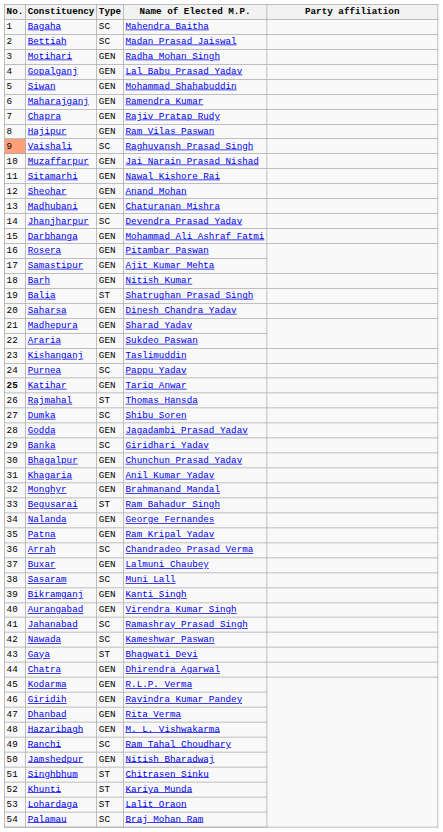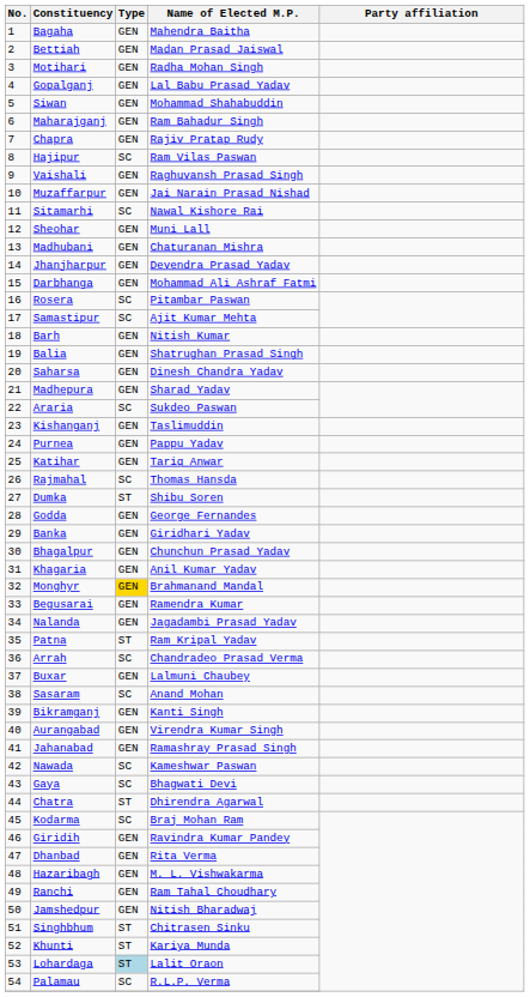 <table class="wikitable" style="font-size:95%;">
 <tr>
 <th>No.</th>
 <th>Constituency</th>
 <th>Type</th>
 <th>Name of Elected M.P.</th>
 <th colspan="2" style="width:18em">Party affiliation</th>
 </tr>
 <tr>
 <td>1</td>
 <td><a href='#'>Bagaha</a></td>
-<td>SC</td>
+<td>GEN</td>
 <td><a href='#'>Mahendra Baitha</a></td>
 <td></td>
 </tr>
 <tr>
 <td>2</td>
 <td><a href='#'>Bettiah</a></td>
-<td>SC</td>
+<td>GEN</td>
 <td><a href='#'>Madan Prasad Jaiswal</a></td>
 <td></td>
 </tr>
 <tr>
 <td>3</td>
 <td><a href='#'>Motihari</a></td>
 <td>GEN</td>
 <td><a href='#'>Radha Mohan Singh</a></td>
 </tr>
 <tr>
 <td>4</td>
 <td><a href='#'>Gopalganj</a></td>
 <td>GEN</td>
 <td><a href='#'>Lal Babu Prasad Yadav</a></td>
 <td></td>
 </tr>
 <tr>
 <td>5</td>
 <td><a href='#'>Siwan</a></td>
 <td>GEN</td>
 <td><a href='#'>Mohammad Shahabuddin</a></td>
 </tr>
 <tr>
 <td>6</td>
 <td><a href='#'>Maharajganj</a></td>
 <td>GEN</td>
-<td><a href='#'>Ramendra Kumar</a></td>
+<td><a href='#'>Ram Bahadur Singh</a></td>
 <td></td>
 </tr>
 <tr>
 <td>7</td>
 <td><a href='#'>Chapra</a></td>
 <td>GEN</td>
 <td><a href='#'>Rajiv Pratap Rudy</a></td>
 <td></td>
 </tr>
 <tr>
 <td>8</td>
 <td><a href='#'>Hajipur</a></td>
-<td>GEN</td>
+<td>SC</td>
 <td><a href='#'>Ram Vilas Paswan</a></td>
 <td></td>
 </tr>
 <tr>
-<td style="background: lightsalmon;">9</td>
+<td>9</td>
 <td><a href='#'>Vaishali</a></td>
-<td>SC</td>
+<td>GEN</td>
 <td><a href='#'>Raghuvansh Prasad Singh</a></td>
 <td></td>
 </tr>
 <tr>
 <td>10</td>
 <td><a href='#'>Muzaffarpur</a></td>
 <td>GEN</td>
 <td><a href='#'>Jai Narain Prasad Nishad</a></td>
 <td></td>
 </tr>
 <tr>
 <td>11</td>
 <td><a href='#'>Sitamarhi</a></td>
-<td>GEN</td>
+<td>SC</td>
 <td><a href='#'>Nawal Kishore Rai</a></td>
 </tr>
 <tr>
 <td>12</td>
 <td><a href='#'>Sheohar</a></td>
 <td>GEN</td>
-<td><a href='#'>Anand Mohan</a></td>
+<td><a href='#'>Muni Lall</a></td>
 <td></td>
 </tr>
 <tr>
 <td>13</td>
 <td><a href='#'>Madhubani</a></td>
 <td>GEN</td>
 <td><a href='#'>Chaturanan Mishra</a></td>
 <td></td>
 </tr>
 <tr>
 <td>14</td>
 <td><a href='#'>Jhanjharpur</a></td>
-<td>SC</td>
+<td>GEN</td>
 <td><a href='#'>Devendra Prasad Yadav</a></td>
 <td></td>
 </tr>
 <tr>
 <td>15</td>
 <td><a href='#'>Darbhanga</a></td>
 <td>GEN</td>
 <td><a href='#'>Mohammad Ali Ashraf Fatmi</a></td>
 <td></td>
 </tr>
 <tr>
 <td>16</td>
 <td><a href='#'>Rosera</a></td>
-<td>GEN</td>
+<td>SC</td>
 <td><a href='#'>Pitambar Paswan</a></td>
 </tr>
 <tr>
 <td>17</td>
 <td><a href='#'>Samastipur</a></td>
-<td>GEN</td>
+<td>SC</td>
 <td><a href='#'>Ajit Kumar Mehta</a></td>
 </tr>
 <tr>
 <td>18</td>
 <td><a href='#'>Barh</a></td>
 <td>GEN</td>
 <td><a href='#'>Nitish Kumar</a></td>
 <td></td>
 </tr>
 <tr>
 <td>19</td>
 <td><a href='#'>Balia</a></td>
-<td>ST</td>
+<td>GEN</td>
 <td><a href='#'>Shatrughan Prasad Singh</a></td>
 <td></td>
 </tr>
 <tr>
 <td>20</td>
 <td><a href='#'>Saharsa</a></td>
 <td>GEN</td>
 <td><a href='#'>Dinesh Chandra Yadav</a></td>
 <td></td>
 </tr>
 <tr>
 <td>21</td>
 <td><a href='#'>Madhepura</a></td>
 <td>GEN</td>
 <td><a href='#'>Sharad Yadav</a></td>
 </tr>
 <tr>
 <td>22</td>
 <td><a href='#'>Araria</a></td>
-<td>GEN</td>
+<td>SC</td>
 <td><a href='#'>Sukdeo Paswan</a></td>
 </tr>
 <tr>
 <td>23</td>
 <td><a href='#'>Kishanganj</a></td>
 <td>GEN</td>
 <td><a href='#'>Taslimuddin</a></td>
 <td></td>
 </tr>
 <tr>
 <td>24</td>
 <td><a href='#'>Purnea</a></td>
-<td>SC</td>
+<td>GEN</td>
 <td><a href='#'>Pappu Yadav</a></td>
 <td></td>
 </tr>
 <tr>
-<td><strong>25</strong></td>
+<td>25</td>
 <td><a href='#'>Katihar</a></td>
 <td>GEN</td>
 <td><a href='#'>Tariq Anwar</a></td>
 <td></td>
 </tr>
 <tr>
 <td>26</td>
 <td><a href='#'>Rajmahal</a></td>
-<td>ST</td>
+<td>SC</td>
 <td><a href='#'>Thomas Hansda</a></td>
 </tr>
 <tr>
 <td>27</td>
 <td><a href='#'>Dumka</a></td>
-<td>SC</td>
+<td>ST</td>
 <td><a href='#'>Shibu Soren</a></td>
 <td></td>
 </tr>
 <tr>
 <td>28</td>
 <td><a href='#'>Godda</a></td>
 <td>GEN</td>
-<td><a href='#'>Jagadambi Prasad Yadav</a></td>
+<td><a href='#'>George Fernandes</a></td>
 <td></td>
 </tr>
 <tr>
 <td>29</td>
 <td><a href='#'>Banka</a></td>
-<td>SC</td>
+<td>GEN</td>
 <td><a href='#'>Giridhari Yadav</a></td>
 <td></td>
 </tr>
 <tr>
 <td>30</td>
 <td><a href='#'>Bhagalpur</a></td>
 <td>GEN</td>
 <td><a href='#'>Chunchun Prasad Yadav</a></td>
 <td></td>
 </tr>
 <tr>
 <td>31</td>
 <td><a href='#'>Khagaria</a></td>
 <td>GEN</td>
 <td><a href='#'>Anil Kumar Yadav</a></td>
 </tr>
 <tr>
 <td>32</td>
 <td><a href='#'>Monghyr</a></td>
-<td>GEN</td>
+<td style="background: gold;">GEN</td>
 <td><a href='#'>Brahmanand Mandal</a></td>
 <td></td>
 </tr>
 <tr>
 <td>33</td>
 <td><a href='#'>Begusarai</a></td>
-<td>ST</td>
-<td><a href='#'>Ram Bahadur Singh</a></td>
+<td>GEN</td>
+<td><a href='#'>Ramendra Kumar</a></td>
 <td></td>
 </tr>
 <tr>
 <td>34</td>
 <td><a href='#'>Nalanda</a></td>
 <td>GEN</td>
-<td><a href='#'>George Fernandes</a></td>
+<td><a href='#'>Jagadambi Prasad Yadav</a></td>
 <td></td>
 </tr>
 <tr>
 <td>35</td>
 <td><a href='#'>Patna</a></td>
-<td>GEN</td>
+<td>ST</td>
 <td><a href='#'>Ram Kripal Yadav</a></td>
 <td></td>
 </tr>
 <tr>
 <td>36</td>
 <td><a href='#'>Arrah</a></td>
 <td>SC</td>
 <td><a href='#'>Chandradeo Prasad Verma</a></td>
 </tr>
 <tr>
 <td>37</td>
 <td><a href='#'>Buxar</a></td>
 <td>GEN</td>
 <td><a href='#'>Lalmuni Chaubey</a></td>
 <td></td>
 </tr>
 <tr>
 <td>38</td>
 <td><a href='#'>Sasaram</a></td>
 <td>SC</td>
-<td><a href='#'>Muni Lall</a></td>
+<td><a href='#'>Anand Mohan</a></td>
 </tr>
 <tr>
 <td>39</td>
 <td><a href='#'>Bikramganj</a></td>
 <td>GEN</td>
 <td><a href='#'>Kanti Singh</a></td>
 <td></td>
 </tr>
 <tr>
 <td>40</td>
 <td><a href='#'>Aurangabad</a></td>
 <td>GEN</td>
 <td><a href='#'>Virendra Kumar Singh</a></td>
 </tr>
 <tr>
 <td>41</td>
 <td><a href='#'>Jahanabad</a></td>
-<td>SC</td>
+<td>GEN</td>
 <td><a href='#'>Ramashray Prasad Singh</a></td>
 <td></td>
 </tr>
 <tr>
 <td>42</td>
 <td><a href='#'>Nawada</a></td>
 <td>SC</td>
 <td><a href='#'>Kameshwar Paswan</a></td>
 <td></td>
 </tr>
 <tr>
 <td>43</td>
 <td><a href='#'>Gaya</a></td>
-<td>ST</td>
+<td>SC</td>
 <td><a href='#'>Bhagwati Devi</a></td>
 <td></td>
 </tr>
 <tr>
 <td>44</td>
 <td><a href='#'>Chatra</a></td>
-<td>GEN</td>
+<td>ST</td>
 <td><a href='#'>Dhirendra Agarwal</a></td>
 <td></td>
 </tr>
 <tr>
 <td>45</td>
 <td><a href='#'>Kodarma</a></td>
-<td>GEN</td>
-<td><a href='#'>R.L.P. Verma</a></td>
+<td>SC</td>
+<td><a href='#'>Braj Mohan Ram</a></td>
 </tr>
 <tr>
 <td>46</td>
 <td><a href='#'>Giridih</a></td>
 <td>GEN</td>
 <td><a href='#'>Ravindra Kumar Pandey</a></td>
 </tr>
 <tr>
 <td>47</td>
 <td><a href='#'>Dhanbad</a></td>
 <td>GEN</td>
 <td><a href='#'>Rita Verma</a></td>
 </tr>
 <tr>
 <td>48</td>
 <td><a href='#'>Hazaribagh</a></td>
 <td>GEN</td>
 <td><a href='#'>M. L. Vishwakarma</a></td>
 </tr>
 <tr>
 <td>49</td>
 <td><a href='#'>Ranchi</a></td>
-<td>SC</td>
+<td>GEN</td>
 <td><a href='#'>Ram Tahal Choudhary</a></td>
 </tr>
 <tr>
 <td>50</td>
 <td><a href='#'>Jamshedpur</a></td>
 <td>GEN</td>
 <td><a href='#'>Nitish Bharadwaj</a></td>
 </tr>
 <tr>
 <td>51</td>
 <td><a href='#'>Singhbhum</a></td>
 <td>ST</td>
 <td><a href='#'>Chitrasen Sinku</a></td>
 </tr>
 <tr>
 <td>52</td>
 <td><a href='#'>Khunti</a></td>
 <td>ST</td>
 <td><a href='#'>Kariya Munda</a></td>
 </tr>
 <tr>
 <td>53</td>
 <td><a href='#'>Lohardaga</a></td>
-<td>ST</td>
+<td style="background: lightblue;">ST</td>
 <td><a href='#'>Lalit Oraon</a></td>
 </tr>
 <tr>
 <td>54</td>
 <td><a href='#'>Palamau</a></td>
 <td>SC</td>
-<td><a href='#'>Braj Mohan Ram</a></td>
+<td><a href='#'>R.L.P. Verma</a></td>
 </tr>
 <tr>
 </tr>
 </table>
